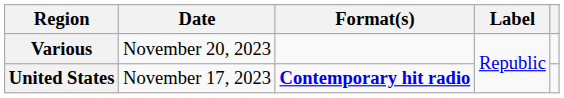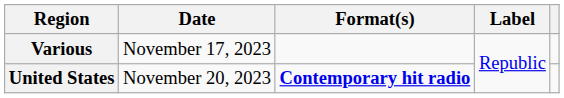 <table class="wikitable plainrowheaders">
 <tr>
 <th scope="col">Region</th>
 <th scope="col">Date</th>
 <th scope="col">Format(s)</th>
 <th scope="col">Label</th>
 <th scope="col"></th>
 </tr>
 <tr>
 <th scope="row">Various</th>
-<td>November 20, 2023</td>
+<td>November 17, 2023</td>
 <td></td>
 <td rowspan="2"><a href='#'>Republic</a></td>
 <td align="center"></td>
 </tr>
 <tr>
 <th scope="row">United States</th>
-<td>November 17, 2023</td>
+<td>November 20, 2023</td>
 <td><strong><a href='#'>Contemporary hit radio</a></strong></td>
 <td align="center"></td>
 </tr>
 </table>
